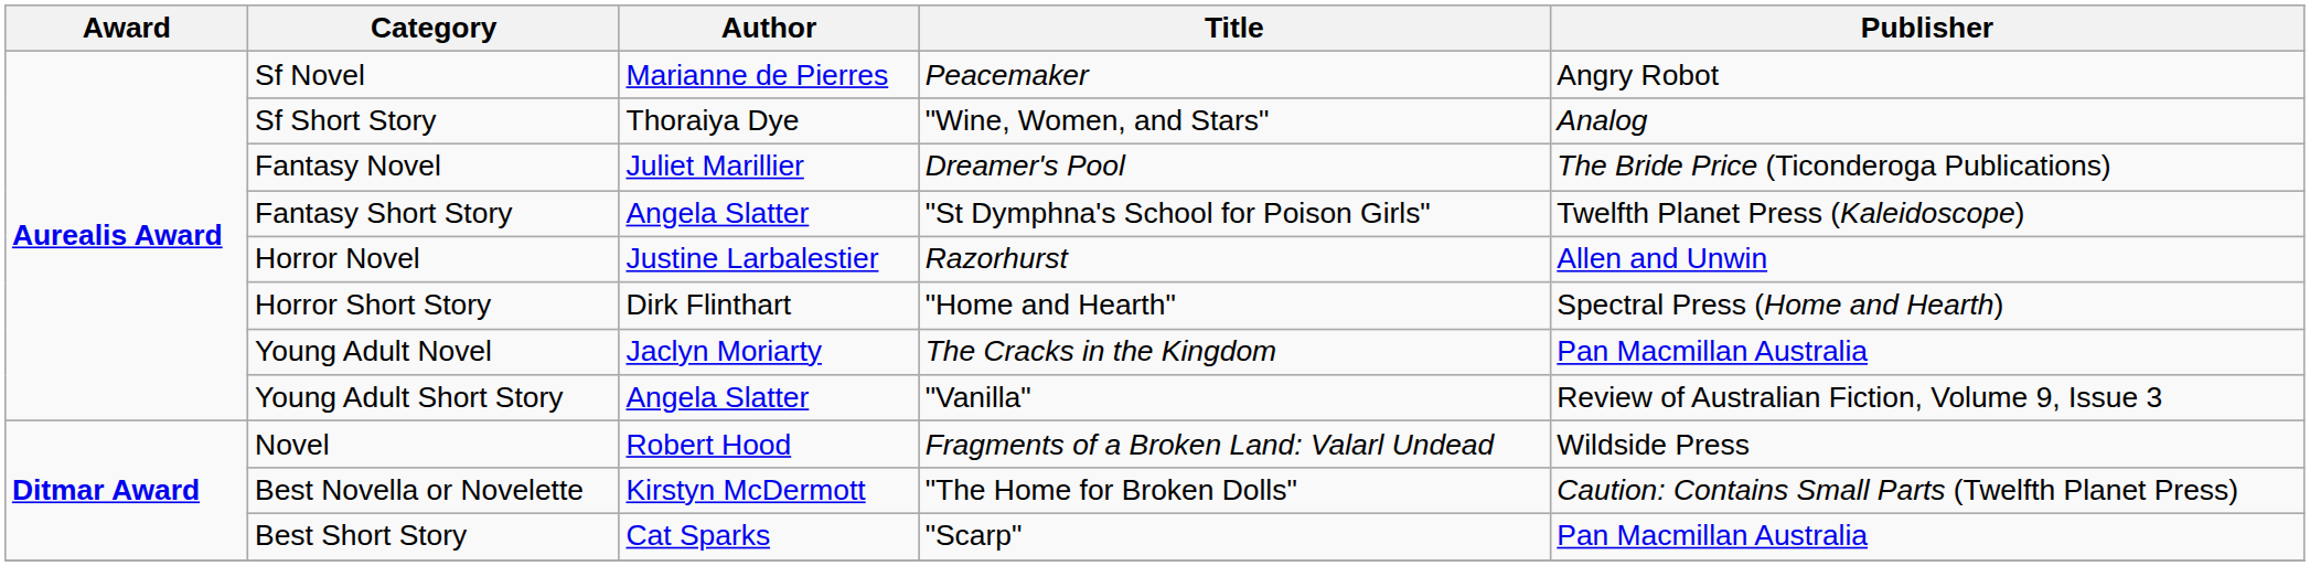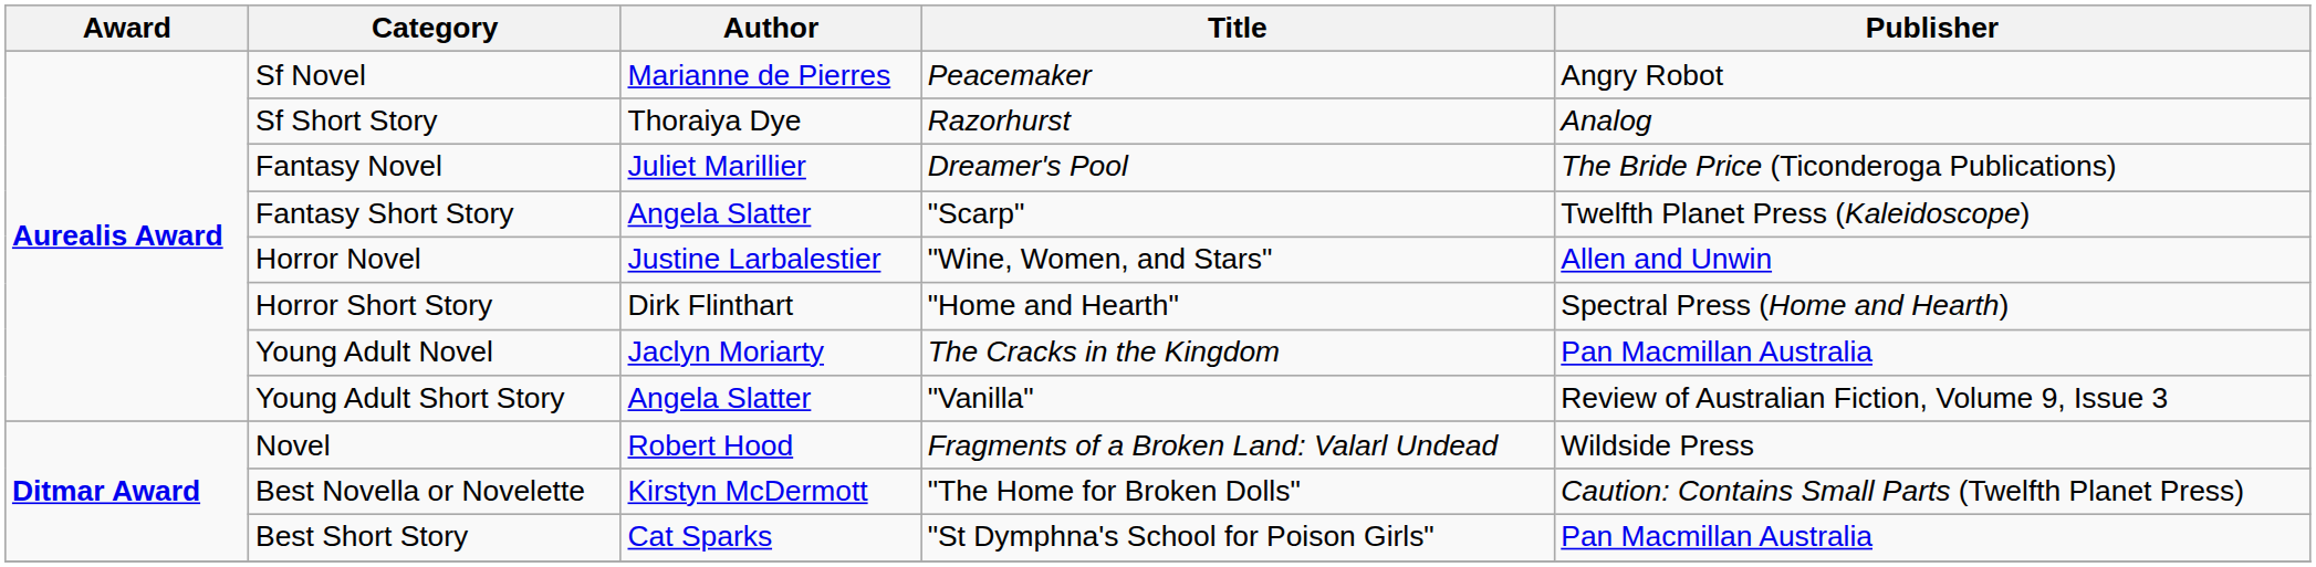 <table class="wikitable" width=100%>
 <tr>
 <th>Award</th>
 <th>Category</th>
 <th>Author</th>
 <th>Title</th>
 <th>Publisher</th>
 </tr>
 <tr>
 <td rowspan=8><strong><a href='#'>Aurealis Award</a></strong></td>
 <td>Sf Novel</td>
 <td><a href='#'>Marianne de Pierres</a></td>
 <td><em>Peacemaker</em></td>
 <td>Angry Robot</td>
 </tr>
 <tr>
 <td>Sf Short Story</td>
 <td>Thoraiya Dye</td>
-<td>"Wine, Women, and Stars"</td>
+<td><em>Razorhurst</em></td>
 <td><em>Analog</em></td>
 </tr>
 <tr>
 <td>Fantasy Novel</td>
 <td><a href='#'>Juliet Marillier</a></td>
 <td><em>Dreamer's Pool</em></td>
 <td><em>The Bride Price</em> (Ticonderoga Publications)</td>
 </tr>
 <tr>
 <td>Fantasy Short Story</td>
 <td><a href='#'>Angela Slatter</a></td>
-<td>"St Dymphna's School for Poison Girls"</td>
+<td>"Scarp"</td>
 <td>Twelfth Planet Press (<em>Kaleidoscope</em>)</td>
 </tr>
 <tr>
 <td>Horror Novel</td>
 <td><a href='#'>Justine Larbalestier</a></td>
-<td><em>Razorhurst</em></td>
+<td>"Wine, Women, and Stars"</td>
 <td><a href='#'>Allen and Unwin</a></td>
 </tr>
 <tr>
 <td>Horror Short Story</td>
 <td>Dirk Flinthart</td>
 <td>"Home and Hearth"</td>
 <td>Spectral Press (<em>Home and Hearth</em>)</td>
 </tr>
 <tr>
 <td>Young Adult Novel</td>
 <td><a href='#'>Jaclyn Moriarty</a></td>
 <td><em>The Cracks in the Kingdom</em></td>
 <td><a href='#'>Pan Macmillan Australia</a></td>
 </tr>
 <tr>
 <td>Young Adult Short Story</td>
 <td><a href='#'>Angela Slatter</a></td>
 <td>"Vanilla"</td>
 <td>Review of Australian Fiction, Volume 9, Issue 3</td>
 </tr>
 <tr>
 <td rowspan=3><strong><a href='#'>Ditmar Award</a></strong></td>
 <td>Novel</td>
 <td><a href='#'>Robert Hood</a></td>
 <td><em>Fragments of a Broken Land: Valarl Undead</em></td>
 <td>Wildside Press</td>
 </tr>
 <tr>
 <td>Best Novella or Novelette</td>
 <td><a href='#'>Kirstyn McDermott</a></td>
 <td>"The Home for Broken Dolls"</td>
 <td><em>Caution: Contains Small Parts</em> (Twelfth Planet Press)</td>
 </tr>
 <tr>
 <td>Best Short Story</td>
 <td><a href='#'>Cat Sparks</a></td>
-<td>"Scarp"</td>
+<td>"St Dymphna's School for Poison Girls"</td>
 <td><a href='#'>Pan Macmillan Australia</a></td>
 </tr>
 <tr>
 </tr>
 </table>
